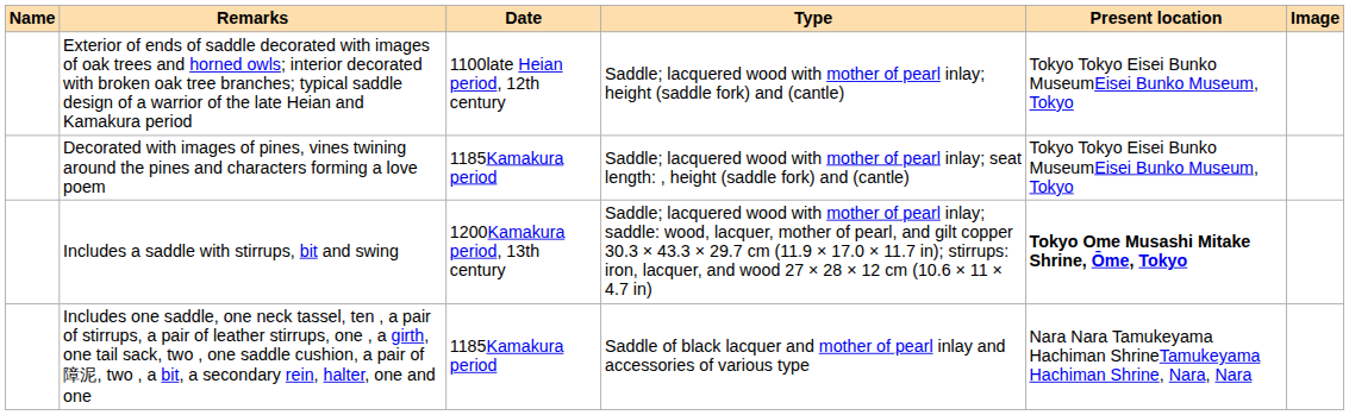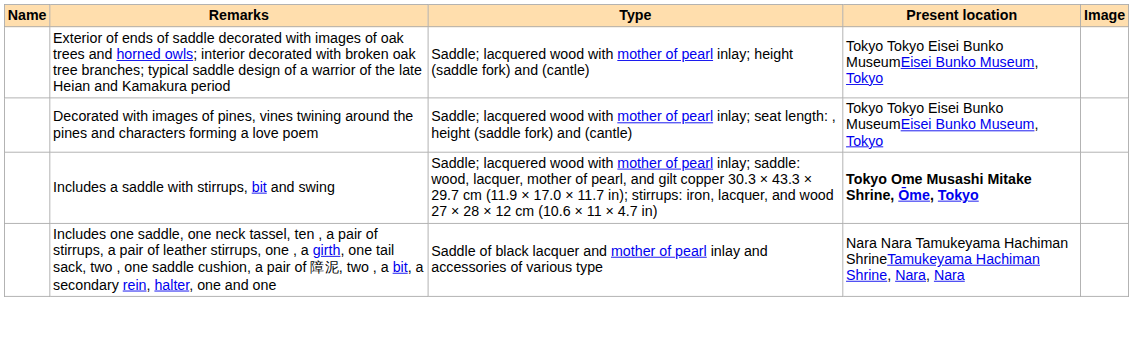 <table class="wikitable sortable" width="100%" style="background:#ffffff;">
 <tr>
 <th align="left" style="background:#ffdead;">Name</th>
 <th align="left" style="background:#ffdead;" class="unsortable">Remarks</th>
-<th align="left" style="background:#ffdead;">Date</th>
 <th align="left" style="background:#ffdead;" class="unsortable">Type</th>
 <th align="left" style="background:#ffdead;">Present location</th>
 <th align="left" style="background:#ffdead;" class="unsortable">Image</th>
 </tr>
 <tr>
 <td></td>
 <td>Exterior of ends of saddle decorated with images of oak trees and <a href='#'>horned owls</a>; interior decorated with broken oak tree branches; typical saddle design of a warrior of the late Heian and Kamakura period</td>
-<td><span>1100</span>late <a href='#'>Heian period</a>, 12th century</td>
 <td>Saddle; lacquered wood with <a href='#'>mother of pearl</a> inlay; height  (saddle fork) and  (cantle)</td>
 <td><span>Tokyo Tokyo Eisei Bunko Museum</span><a href='#'>Eisei Bunko Museum</a>, <a href='#'>Tokyo</a></td>
 <td></td>
 </tr>
 <tr>
 <td></td>
 <td>Decorated with images of pines, vines twining around the pines and characters forming a love poem</td>
-<td><span>1185</span><a href='#'>Kamakura period</a></td>
 <td>Saddle; lacquered wood with <a href='#'>mother of pearl</a> inlay; seat length: , height  (saddle fork) and  (cantle)</td>
 <td><span>Tokyo Tokyo Eisei Bunko Museum</span><a href='#'>Eisei Bunko Museum</a>, <a href='#'>Tokyo</a></td>
 <td></td>
 </tr>
 <tr>
 <td></td>
 <td>Includes a saddle with stirrups, <a href='#'>bit</a> and swing</td>
-<td><span>1200</span><a href='#'>Kamakura period</a>, 13th century</td>
 <td>Saddle; lacquered wood with <a href='#'>mother of pearl</a> inlay; saddle: wood, lacquer, mother of pearl, and gilt copper 30.3 × 43.3 × 29.7 cm (11.9 × 17.0 × 11.7 in); stirrups: iron, lacquer, and wood 27 × 28 × 12 cm (10.6 × 11 × 4.7 in)</td>
 <td><strong><span>Tokyo Ome Musashi Mitake Shrine</span>, <a href='#'>Ōme</a>, <a href='#'>Tokyo</a></strong></td>
 <td></td>
 </tr>
 <tr>
 <td></td>
 <td>Includes one saddle, one neck tassel, ten , a pair of stirrups, a pair of leather stirrups, one , a <a href='#'>girth</a>, one tail sack, two , one saddle cushion, a pair of 障泥, two , a <a href='#'>bit</a>, a secondary <a href='#'>rein</a>, <a href='#'>halter</a>, one  and one </td>
-<td><span>1185</span><a href='#'>Kamakura period</a></td>
 <td>Saddle of black lacquer and <a href='#'>mother of pearl</a> inlay and accessories of various type</td>
 <td><span>Nara Nara Tamukeyama Hachiman Shrine</span><a href='#'>Tamukeyama Hachiman Shrine</a>, <a href='#'>Nara</a>, <a href='#'>Nara</a></td>
 <td></td>
 </tr>
 </table>
